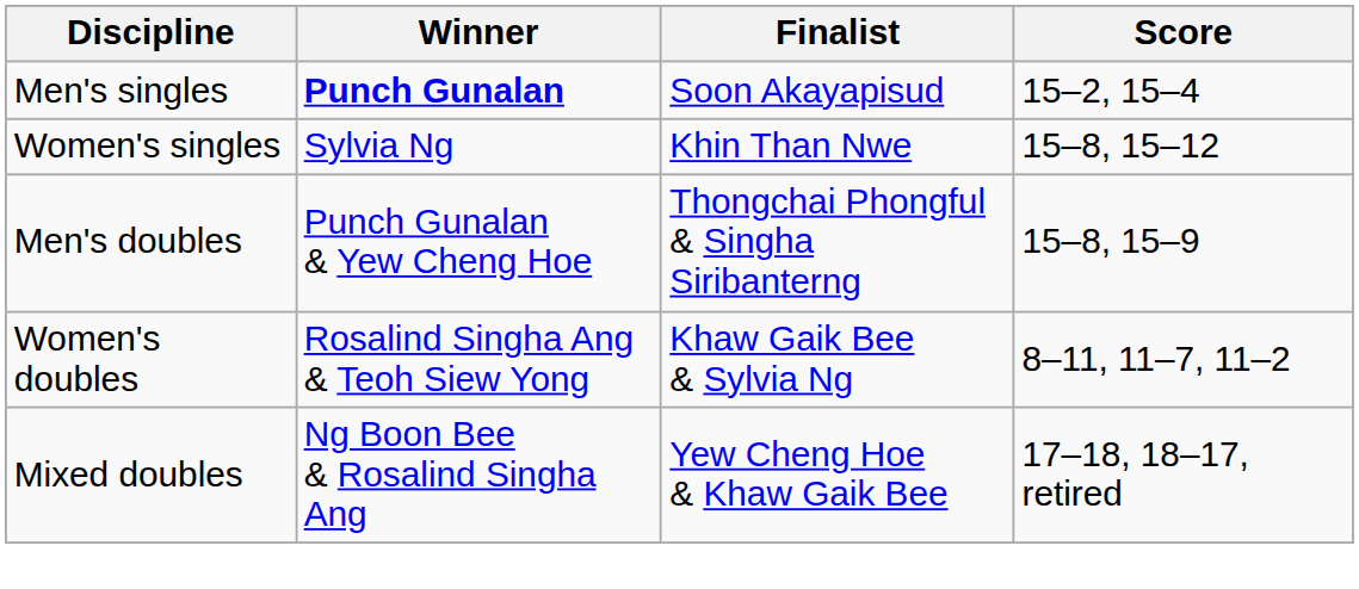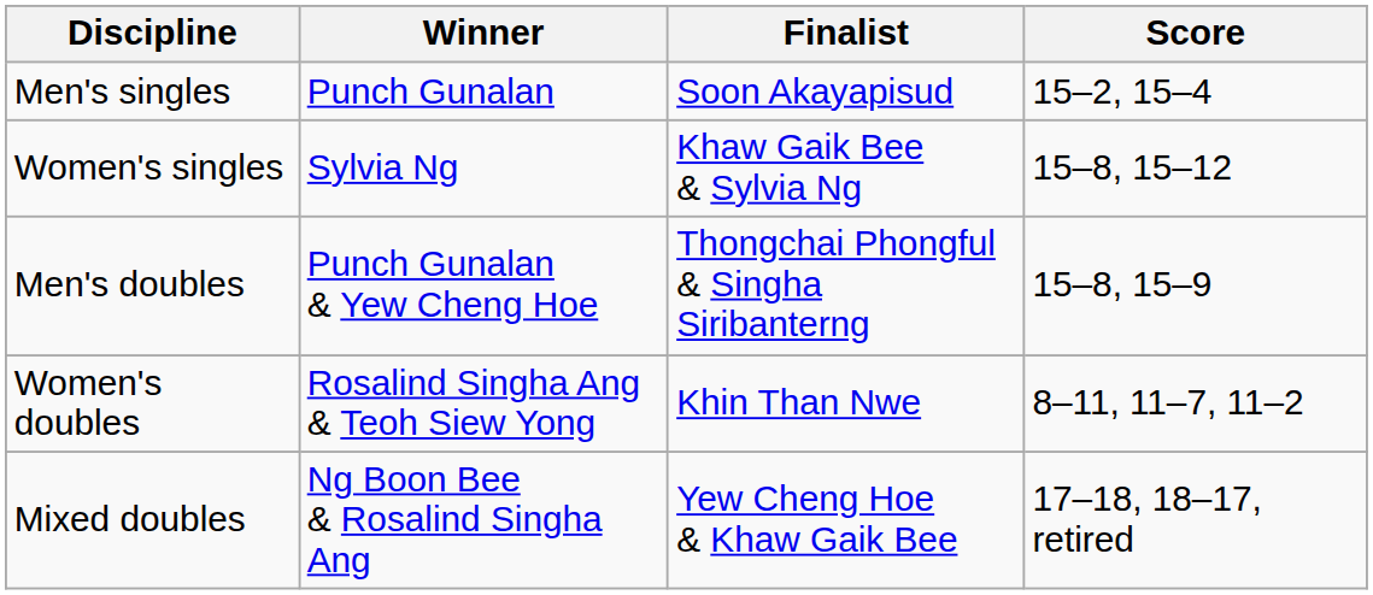 <table class=wikitable>
 <tr>
 <th>Discipline</th>
 <th>Winner</th>
 <th>Finalist</th>
 <th>Score</th>
 </tr>
 <tr>
 <td>Men's singles</td>
-<td><strong> <a href='#'>Punch Gunalan</a></strong></td>
+<td> <a href='#'>Punch Gunalan</a></td>
 <td> <a href='#'>Soon Akayapisud</a></td>
 <td>15–2, 15–4</td>
 </tr>
 <tr>
 <td>Women's singles</td>
 <td> <a href='#'>Sylvia Ng</a></td>
-<td> <a href='#'>Khin Than Nwe</a></td>
+<td> <a href='#'>Khaw Gaik Bee</a><br> & <a href='#'>Sylvia Ng</a></td>
 <td>15–8, 15–12</td>
 </tr>
 <tr>
 <td>Men's doubles</td>
 <td> <a href='#'>Punch Gunalan</a><br> & <a href='#'>Yew Cheng Hoe</a></td>
 <td> <a href='#'>Thongchai Phongful</a><br> & <a href='#'>Singha Siribanterng</a></td>
 <td>15–8, 15–9</td>
 </tr>
 <tr>
 <td>Women's doubles</td>
 <td> <a href='#'>Rosalind Singha Ang</a><br> & <a href='#'>Teoh Siew Yong</a></td>
-<td> <a href='#'>Khaw Gaik Bee</a><br> & <a href='#'>Sylvia Ng</a></td>
+<td> <a href='#'>Khin Than Nwe</a></td>
 <td>8–11, 11–7, 11–2</td>
 </tr>
 <tr>
 <td>Mixed doubles</td>
 <td> <a href='#'>Ng Boon Bee</a><br> & <a href='#'>Rosalind Singha Ang</a></td>
 <td> <a href='#'>Yew Cheng Hoe</a><br> & <a href='#'>Khaw Gaik Bee</a></td>
 <td>17–18, 18–17, retired</td>
 </tr>
 </table>
